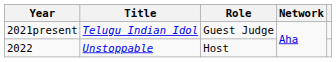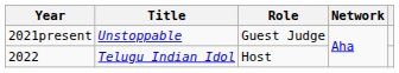 <table class="wikitable sortable">
 <tr>
 <th scope="col">Year</th>
 <th scope="col">Title</th>
 <th class="unsortable" scope="col">Role</th>
 <th scope="col">Network</th>
 <th class="unsortable" scope="col"></th>
 </tr>
 <tr>
 <td>2021present</td>
-<td><em><a href='#'>Telugu Indian Idol</a></em></td>
+<td><em><a href='#'>Unstoppable</a></em></td>
 <td>Guest Judge</td>
 <td rowspan="2"><a href='#'>Aha</a></td>
 <td style="text-align:center"></td>
 </tr>
 <tr>
 <td>2022</td>
-<td><em><a href='#'>Unstoppable</a></em></td>
+<td><em><a href='#'>Telugu Indian Idol</a></em></td>
 <td>Host</td>
 <td style="text-align:center"></td>
 </tr>
 </table>
